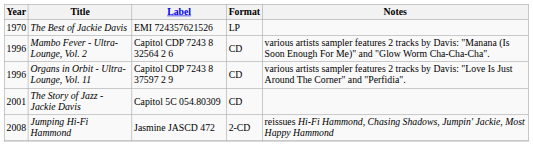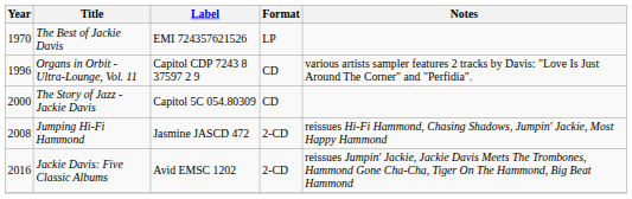 <table class="wikitable sortable" width="68%">
 <tr>
 <th>Year</th>
 <th>Title</th>
 <th><a href='#'>Label</a></th>
 <th>Format</th>
 <th>Notes</th>
 </tr>
 <tr>
 <td>1970</td>
 <td><em>The Best of Jackie Davis</em></td>
 <td>EMI 724357621526</td>
 <td>LP</td>
 <td></td>
 </tr>
 <tr>
 <td>1996</td>
-<td><em>Mambo Fever - Ultra-Lounge, Vol. 2</em></td>
-<td>Capitol CDP 7243 8 32564 2 6</td>
-<td>CD</td>
-<td>various artists sampler features 2 tracks by Davis: "Manana (Is Soon Enough For Me)" and "Glow Worm Cha-Cha-Cha".</td>
-</tr>
-<tr>
-<td>1996</td>
 <td><em>Organs in Orbit - Ultra-Lounge, Vol. 11</em></td>
 <td>Capitol CDP 7243 8 37597 2 9</td>
 <td>CD</td>
 <td>various artists sampler features 2 tracks by Davis: "Love Is Just Around The Corner" and "Perfidia".</td>
 </tr>
 <tr>
-<td>2001</td>
+<td>2000</td>
 <td><em>The Story of Jazz - Jackie Davis</em></td>
 <td>Capitol 5C 054.80309</td>
 <td>CD</td>
 <td></td>
 </tr>
 <tr>
 <td>2008</td>
 <td><em>Jumping Hi-Fi Hammond</em></td>
 <td>Jasmine JASCD 472</td>
 <td>2-CD</td>
 <td>reissues <em>Hi-Fi Hammond</em>, <em>Chasing Shadows</em>, <em>Jumpin' Jackie</em>, <em>Most Happy Hammond</em></td>
 </tr>
 <tr>
+<td>2016</td>
+<td><em>Jackie Davis: Five Classic Albums</em></td>
+<td>Avid EMSC 1202</td>
+<td>2-CD</td>
+<td>reissues <em>Jumpin' Jackie</em>, <em>Jackie Davis Meets The Trombones</em>, <em>Hammond Gone Cha-Cha</em>, <em>Tiger On The Hammond</em>, <em>Big Beat Hammond</em></td>
+</tr>
+<tr>
 </tr>
 </table>
